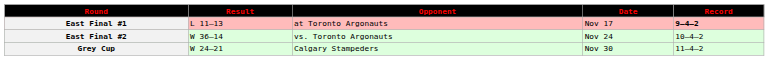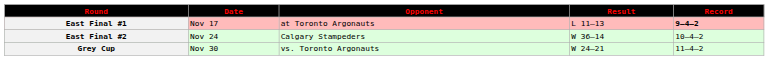 <table class="wikitable" width="80%">
 <tr align="center"  style="background:black;color:red;">
 <td><strong>Round</strong></td>
+<td><strong>Date</strong></td>
+<td><strong>Opponent</strong></td>
 <td><strong>Result</strong></td>
-<td><strong>Opponent</strong></td>
-<td><strong>Date</strong></td>
 <td><strong>Record</strong></td>
 </tr>
 <tr style="background:#ffbbbb">
 <th>East Final #1</th>
+<td>Nov 17</td>
+<td>at Toronto Argonauts</td>
 <td>L 11–13</td>
-<td>at Toronto Argonauts</td>
-<td>Nov 17</td>
 <td><strong>9–4–2</strong></td>
 </tr>
 <tr style="background:#ddffdd">
 <th>East Final #2</th>
+<td>Nov 24</td>
+<td>Calgary Stampeders</td>
 <td>W 36–14</td>
-<td>vs. Toronto Argonauts</td>
-<td>Nov 24</td>
 <td>10–4–2</td>
 </tr>
 <tr style="background:#ddffdd">
 <th>Grey Cup</th>
+<td>Nov 30</td>
+<td>vs. Toronto Argonauts</td>
 <td>W 24–21</td>
-<td>Calgary Stampeders</td>
-<td>Nov 30</td>
 <td>11–4–2</td>
 </tr>
 </table>
